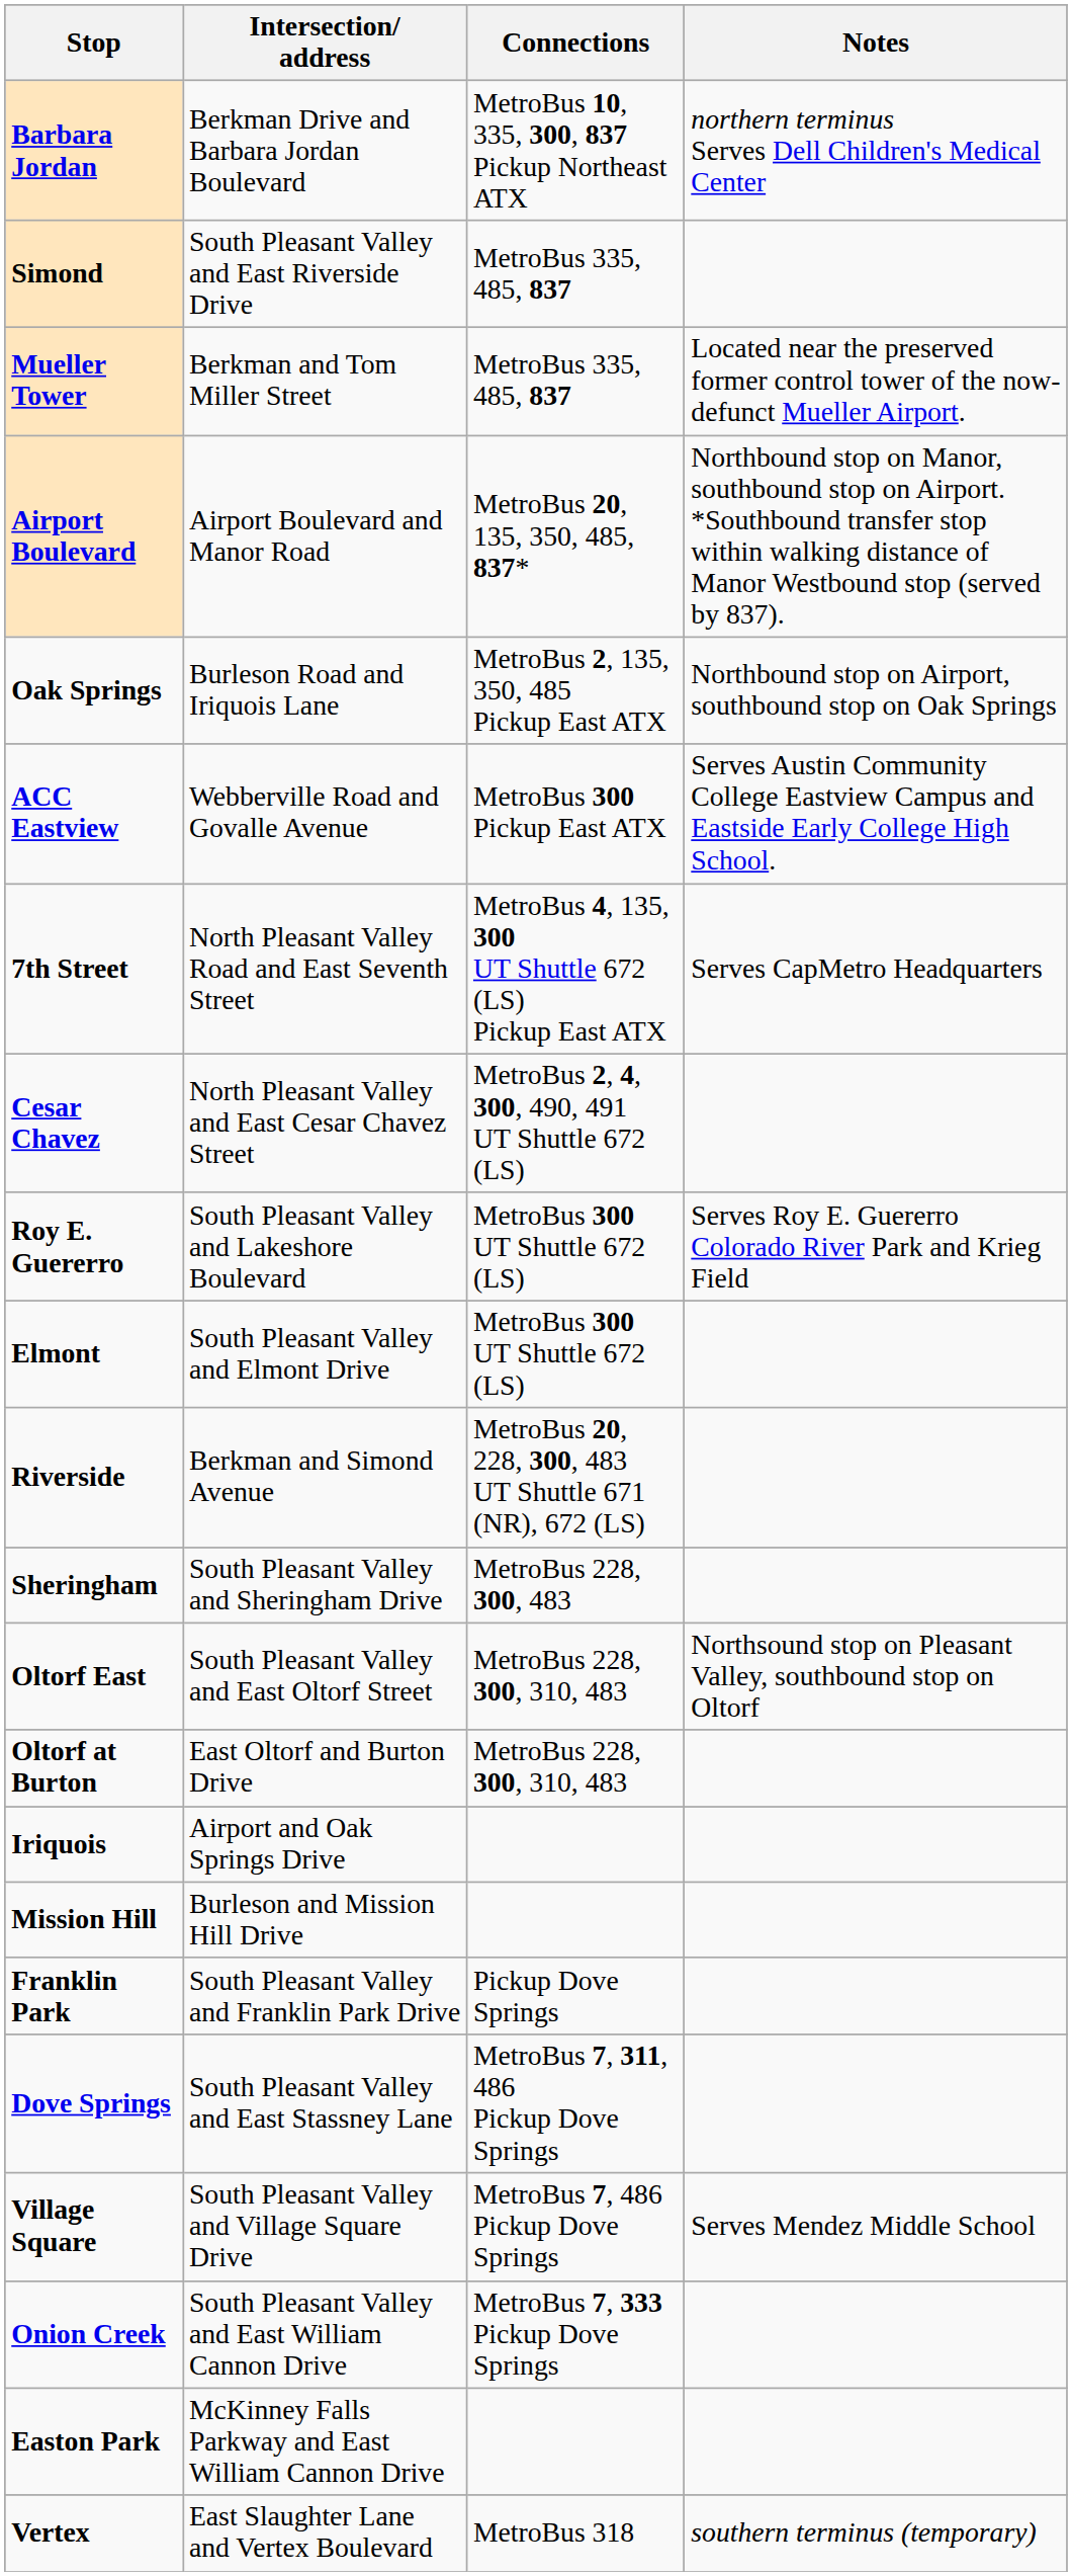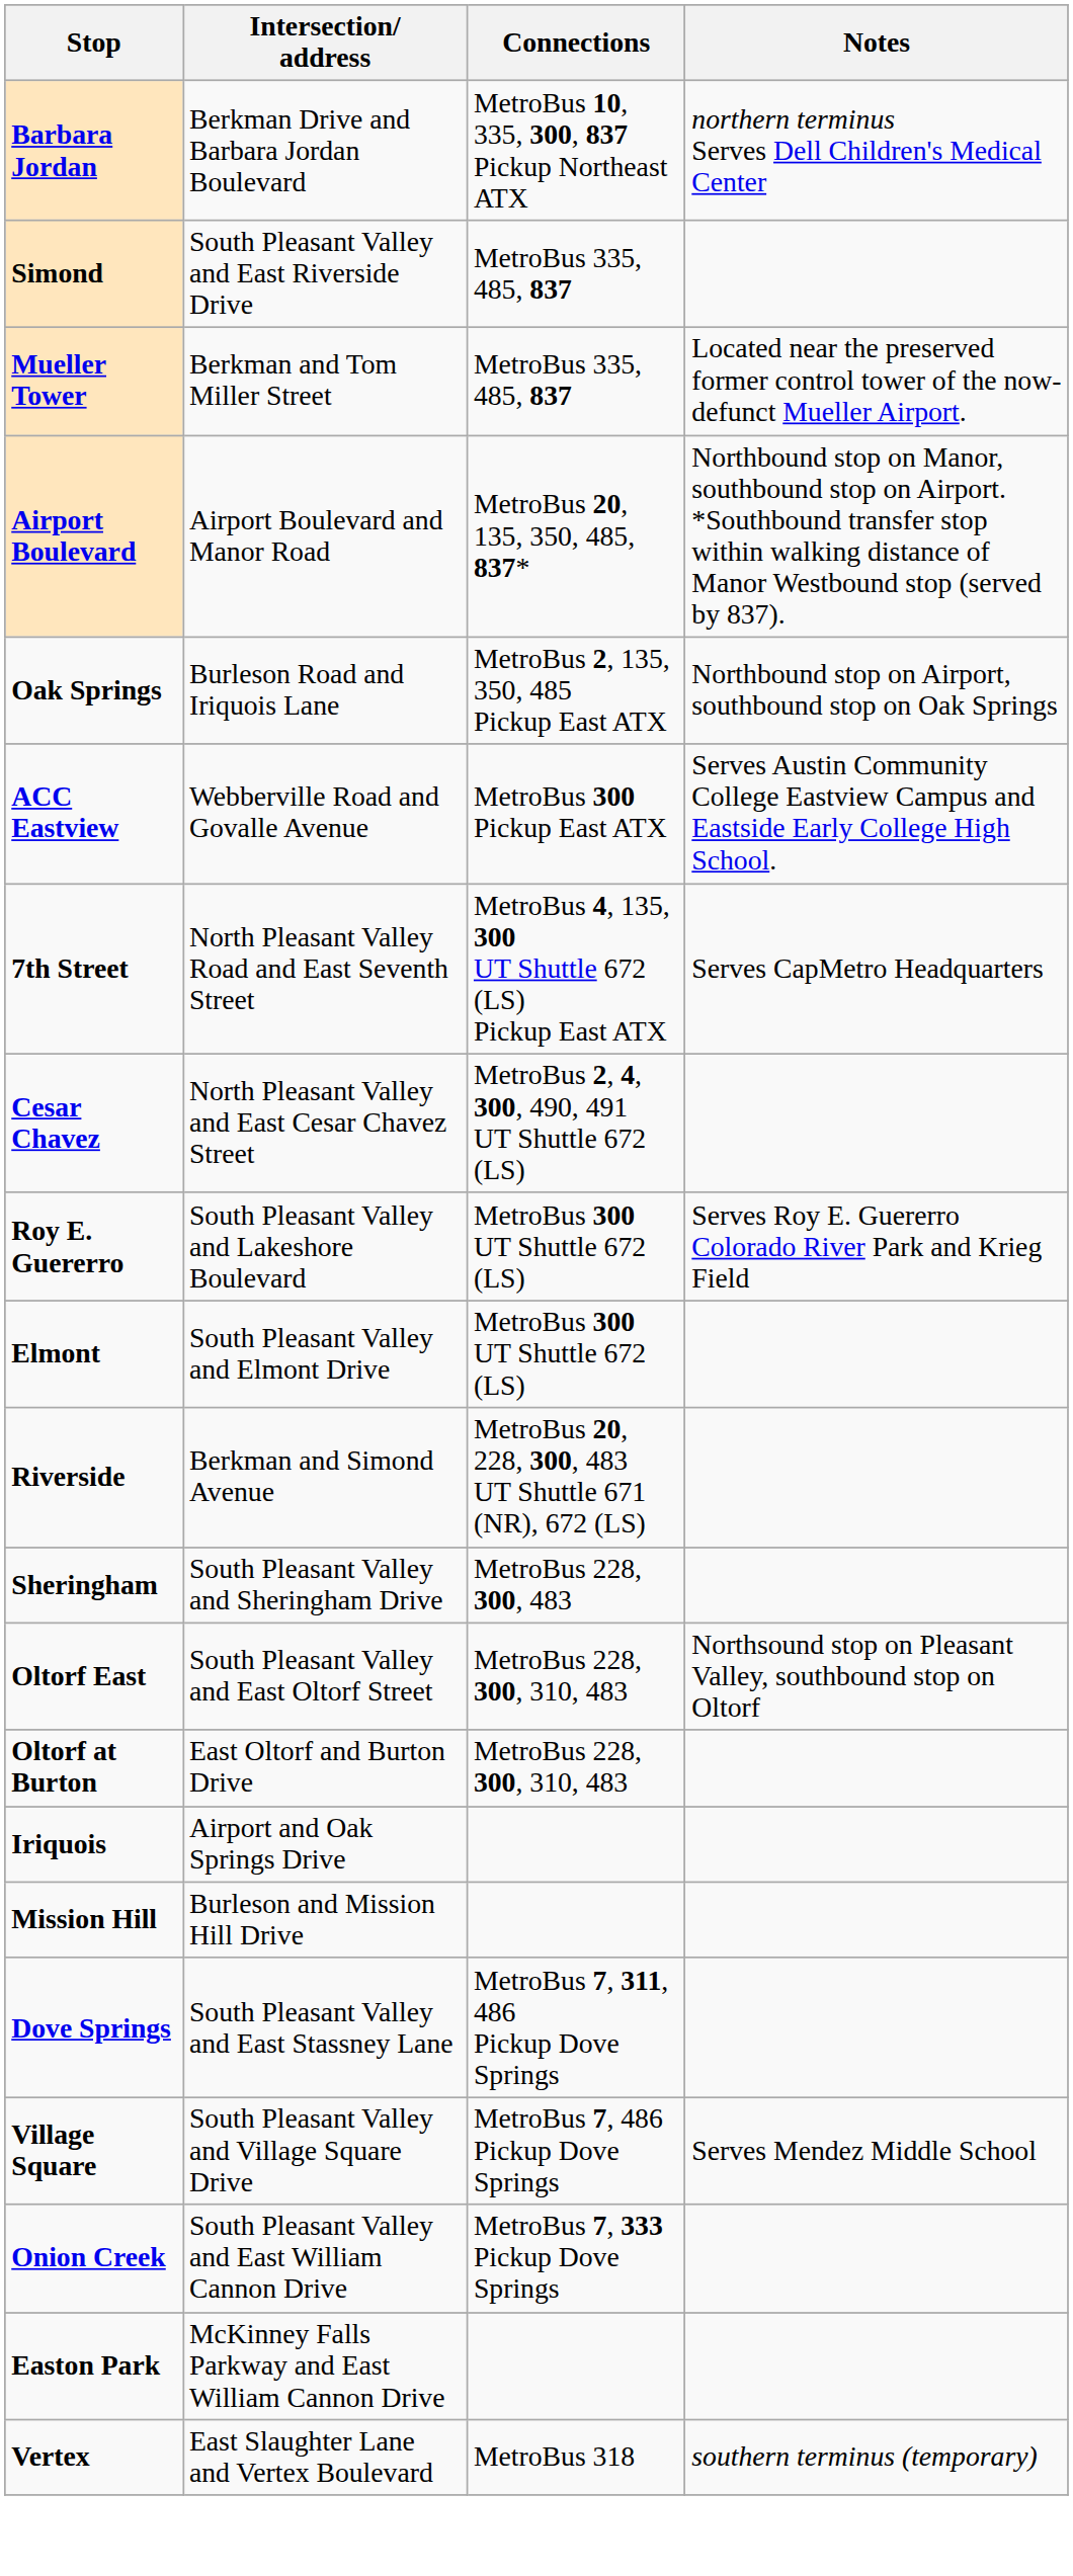 <table class="wikitable">
 <tr>
 <th>Stop</th>
 <th>Intersection/<br>address</th>
 <th>Connections</th>
 <th>Notes</th>
 </tr>
 <tr>
 <td style="background-color:#FFE6BD"><strong><a href='#'>Barbara Jordan</a></strong></td>
 <td>Berkman Drive and Barbara Jordan Boulevard</td>
 <td>MetroBus <strong>10</strong>, 335, <strong>300</strong>, <strong>837</strong><br>Pickup Northeast ATX</td>
 <td><em>northern terminus</em><br>Serves <a href='#'>Dell Children's Medical Center</a></td>
 </tr>
 <tr>
 <td style="background-color:#FFE6BD"><strong>Simond</strong></td>
 <td>South Pleasant Valley and East Riverside Drive</td>
 <td>MetroBus 335, 485, <strong>837</strong></td>
 <td></td>
 </tr>
 <tr>
 <td style="background-color:#FFE6BD"><strong><a href='#'>Mueller Tower</a></strong></td>
 <td>Berkman and Tom Miller Street</td>
 <td>MetroBus 335, 485, <strong>837</strong></td>
 <td>Located near the preserved former control tower of the now-defunct <a href='#'>Mueller Airport</a>.</td>
 </tr>
 <tr>
 <td style="background-color:#FFE6BD"><strong><a href='#'>Airport Boulevard</a></strong></td>
 <td>Airport Boulevard and Manor Road</td>
 <td>MetroBus <strong>20</strong>, 135, 350, 485, <strong>837</strong>*</td>
 <td>Northbound stop on Manor, southbound stop on Airport.<br>*Southbound transfer stop within walking distance of Manor Westbound stop (served by 837).</td>
 </tr>
 <tr>
 <td><strong>Oak Springs</strong></td>
 <td>Burleson Road and Iriquois Lane</td>
 <td>MetroBus <strong>2</strong>, 135, 350, 485<br>Pickup East ATX</td>
 <td>Northbound stop on Airport, southbound stop on Oak Springs</td>
 </tr>
 <tr>
 <td><strong><a href='#'>ACC Eastview</a></strong></td>
 <td>Webberville Road and Govalle Avenue</td>
 <td>MetroBus <strong>300</strong><br>Pickup East ATX</td>
 <td>Serves Austin Community College Eastview Campus and <a href='#'>Eastside Early College High School</a>.</td>
 </tr>
 <tr>
 <td><strong>7th Street</strong></td>
 <td>North Pleasant Valley Road and East Seventh Street</td>
 <td>MetroBus <strong>4</strong>, 135, <strong>300</strong><br><a href='#'>UT Shuttle</a> 672 (LS)<br>Pickup East ATX</td>
 <td>Serves CapMetro Headquarters</td>
 </tr>
 <tr>
 <td><strong><a href='#'>Cesar Chavez</a></strong></td>
 <td>North Pleasant Valley and East Cesar Chavez Street</td>
 <td>MetroBus <strong>2</strong>, <strong>4</strong>, <strong>300</strong>, 490, 491<br>UT Shuttle 672 (LS)</td>
 <td></td>
 </tr>
 <tr>
 <td><strong>Roy E. Guererro</strong></td>
 <td>South Pleasant Valley and Lakeshore Boulevard</td>
 <td>MetroBus <strong>300</strong><br>UT Shuttle 672 (LS)</td>
 <td>Serves Roy E. Guererro <a href='#'>Colorado River</a> Park and Krieg Field</td>
 </tr>
 <tr>
 <td><strong>Elmont</strong></td>
 <td>South Pleasant Valley and Elmont Drive</td>
 <td>MetroBus <strong>300</strong><br>UT Shuttle 672 (LS)</td>
 <td></td>
 </tr>
 <tr>
 <td><strong>Riverside</strong></td>
 <td>Berkman and Simond Avenue</td>
 <td>MetroBus <strong>20</strong>, 228, <strong>300</strong>, 483<br>UT Shuttle 671 (NR), 672 (LS)</td>
 <td></td>
 </tr>
 <tr>
 <td><strong>Sheringham</strong></td>
 <td>South Pleasant Valley and Sheringham Drive</td>
 <td>MetroBus 228, <strong>300</strong>, 483</td>
 <td></td>
 </tr>
 <tr>
 <td><strong>Oltorf East</strong></td>
 <td>South Pleasant Valley and East Oltorf Street</td>
 <td>MetroBus 228, <strong>300</strong>, 310, 483</td>
 <td>Northsound stop on Pleasant Valley, southbound stop on Oltorf</td>
 </tr>
 <tr>
 <td><strong>Oltorf at Burton</strong></td>
 <td>East Oltorf and Burton Drive</td>
 <td>MetroBus 228, <strong>300</strong>, 310, 483</td>
 <td></td>
 </tr>
 <tr>
 <td><strong>Iriquois</strong></td>
 <td>Airport and Oak Springs Drive</td>
 <td></td>
 <td></td>
 </tr>
 <tr>
 <td><strong>Mission Hill</strong></td>
 <td>Burleson and Mission Hill Drive</td>
 <td></td>
 <td></td>
 </tr>
 <tr>
-<td><strong>Franklin Park</strong></td>
-<td>South Pleasant Valley and Franklin Park Drive<br></td>
-<td>Pickup Dove Springs</td>
-<td></td>
-</tr>
-<tr>
 <td><strong><a href='#'>Dove Springs</a></strong></td>
 <td>South Pleasant Valley and East Stassney Lane</td>
 <td>MetroBus <strong>7</strong>, <strong>311</strong>, 486<br>Pickup Dove Springs</td>
 <td></td>
 </tr>
 <tr>
 <td><strong>Village Square</strong></td>
 <td>South Pleasant Valley and Village Square Drive</td>
 <td>MetroBus <strong>7</strong>, 486<br>Pickup Dove Springs</td>
 <td>Serves Mendez Middle School</td>
 </tr>
 <tr>
 <td><strong><a href='#'>Onion Creek</a></strong></td>
 <td>South Pleasant Valley and East William Cannon Drive</td>
 <td>MetroBus <strong>7</strong>, <strong>333</strong><br>Pickup Dove Springs</td>
 <td></td>
 </tr>
 <tr>
 <td><strong>Easton Park</strong></td>
 <td>McKinney Falls Parkway and East William Cannon Drive</td>
 <td></td>
 <td></td>
 </tr>
 <tr>
 <td><strong>Vertex</strong></td>
 <td>East Slaughter Lane and Vertex Boulevard</td>
 <td>MetroBus 318</td>
 <td><em>southern terminus (temporary)</em></td>
 </tr>
 </table>
